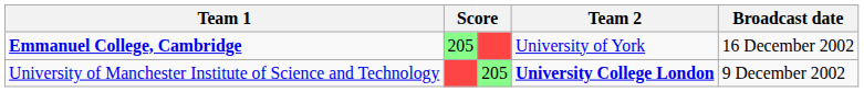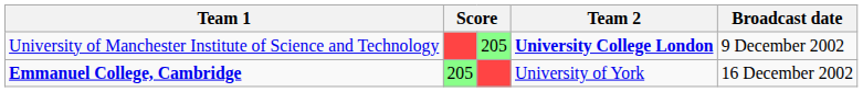 <table class="wikitable" border="1">
 <tr>
 <th>Team 1</th>
 <th colspan=2>Score</th>
 <th>Team 2</th>
 <th>Broadcast date</th>
 </tr>
 <tr>
+<td><a href='#'>University of Manchester Institute of Science and Technology</a></td>
+<td style="background:#ff4444"></td>
+<td style="background:#88ff88">205</td>
+<td><strong><a href='#'>University College London</a></strong></td>
+<td>9 December 2002</td>
+</tr>
+<tr>
 <td><strong><a href='#'>Emmanuel College, Cambridge</a></strong></td>
 <td style="background:#88ff88">205</td>
 <td style="background:#ff4444"></td>
 <td><a href='#'>University of York</a></td>
 <td>16 December 2002</td>
 </tr>
-<tr>
-<td><a href='#'>University of Manchester Institute of Science and Technology</a></td>
-<td style="background:#ff4444"></td>
-<td style="background:#88ff88">205</td>
-<td><strong><a href='#'>University College London</a></strong></td>
-<td>9 December 2002</td>
-</tr>
 </table>
